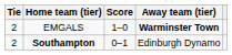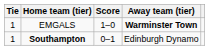 <table class="wikitable" style="text-align:center; font-size:85%">
 <tr>
 <th>Tie</th>
 <th>Home team (tier)</th>
 <th>Score</th>
 <th>Away team (tier)</th>
 <th></th>
 </tr>
 <tr>
-<td align="center">2</td>
+<td align="center">1</td>
 <td>EMGALS</td>
 <td align="center">1–0</td>
 <td><strong>Warminster Town</strong></td>
 <td></td>
 </tr>
 <tr>
-<td align="center">2</td>
+<td align="center">1</td>
 <td><strong>Southampton</strong></td>
 <td align="center">0–1</td>
 <td>Edinburgh Dynamo</td>
 <td></td>
 </tr>
 </table>
